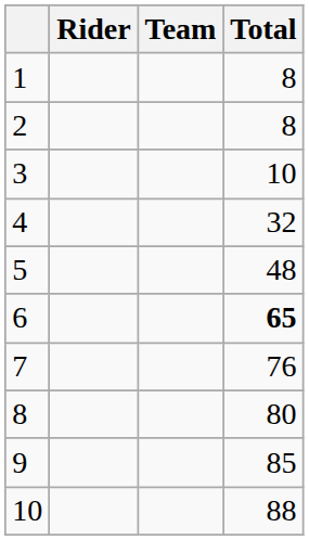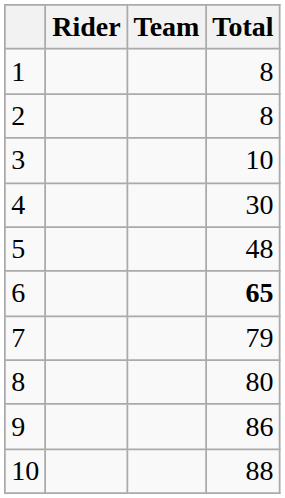 <table class="wikitable">
 <tr>
 <th></th>
 <th>Rider</th>
 <th>Team</th>
 <th>Total</th>
 </tr>
 <tr>
 <td>1</td>
 <td>  </td>
 <td></td>
 <td align=right>8</td>
 </tr>
 <tr>
 <td>2</td>
 <td></td>
 <td></td>
 <td align=right>8</td>
 </tr>
 <tr>
 <td>3</td>
 <td> </td>
 <td></td>
 <td align=right>10</td>
 </tr>
 <tr>
 <td>4</td>
 <td></td>
 <td></td>
-<td align=right>32</td>
+<td align=right>30</td>
 </tr>
 <tr>
 <td>5</td>
 <td></td>
 <td></td>
 <td align=right>48</td>
 </tr>
 <tr>
 <td>6</td>
 <td></td>
 <td></td>
 <td align=right><strong>65</strong></td>
 </tr>
 <tr>
 <td>7</td>
 <td></td>
 <td></td>
-<td align=right>76</td>
+<td align=right>79</td>
 </tr>
 <tr>
 <td>8</td>
 <td></td>
 <td></td>
 <td align=right>80</td>
 </tr>
 <tr>
 <td>9</td>
 <td></td>
 <td></td>
-<td align=right>85</td>
+<td align=right>86</td>
 </tr>
 <tr>
 <td>10</td>
 <td></td>
 <td></td>
 <td align=right>88</td>
 </tr>
 </table>
